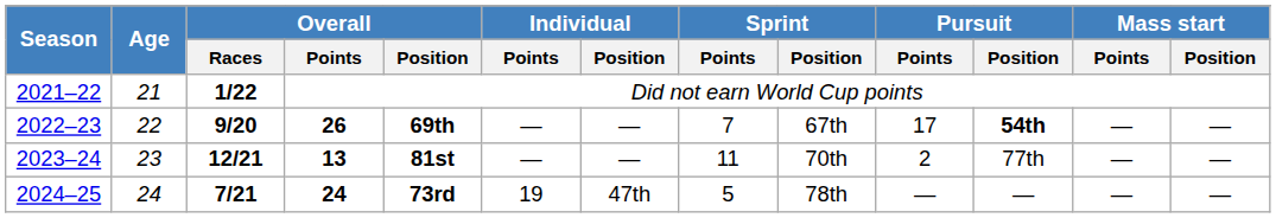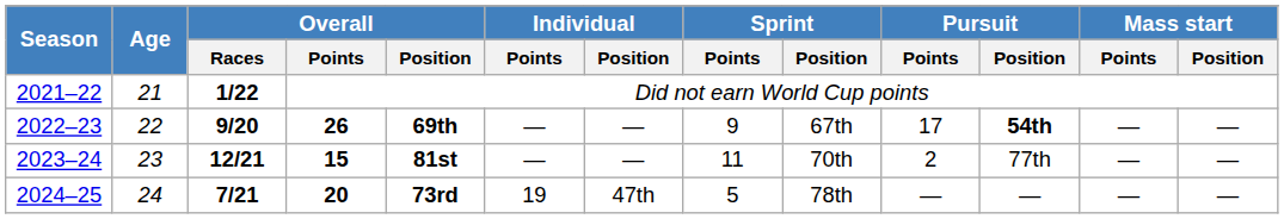 <table class="wikitable" style="font-size:85%; text-align:center; border:grey solid 1px; border-collapse:collapse; background:#ffffff;">
 <tr class="hintergrundfarbe5">
 </tr>
 <tr style="background:#efefef;">
 <th style="background-color:#4180be; color:white; width:60px;" rowspan="2">Season</th>
 <th style="background-color:#4180be; color:white; width:40px;" rowspan="2">Age</th>
 <th colspan="3" style="background-color:#4180be; color:white; width:115px;">Overall</th>
 <th colspan="2" style="background-color:#4180be; color:white; width:115px;">Individual</th>
 <th colspan="2" style="background-color:#4180be; color:white; width:115px;">Sprint</th>
 <th colspan="2" style="background-color:#4180be; color:white; width:115px;">Pursuit</th>
 <th colspan="2" style="background-color:#4180be; color:white; width:115px;">Mass start</th>
 </tr>
 <tr>
 <th style="width:55px;"><small>Races</small></th>
 <th style="width:55px;"><small>Points</small></th>
 <th style="width:55px;"><small>Position</small></th>
 <th style="width:55px;"><small>Points</small></th>
 <th style="width:55px;"><small>Position</small></th>
 <th style="width:55px;"><small>Points</small></th>
 <th style="width:55px;"><small>Position</small></th>
 <th style="width:55px;"><small>Points</small></th>
 <th style="width:55px;"><small>Position</small></th>
 <th style="width:55px;"><small>Points</small></th>
 <th style="width:55px;"><small>Position</small></th>
 </tr>
 <tr>
 <td><a href='#'>2021–22</a></td>
 <td><em>21</em></td>
 <td><strong>1/22</strong></td>
 <td colspan=10 rowspan=1 align=center><em>Did not earn World Cup points</em></td>
 </tr>
 <tr>
 <td><a href='#'>2022–23</a></td>
 <td><em>22</em></td>
 <td><strong>9/20</strong></td>
 <td><strong>26</strong></td>
 <td><strong>69th</strong></td>
 <td>—</td>
 <td>—</td>
-<td>7</td>
+<td>9</td>
 <td>67th</td>
 <td>17</td>
 <td><strong>54th</strong></td>
 <td>—</td>
 <td>—</td>
 </tr>
 <tr>
 <td><a href='#'>2023–24</a></td>
 <td><em>23</em></td>
 <td><strong>12/21</strong></td>
-<td><strong>13</strong></td>
+<td><strong>15</strong></td>
 <td><strong>81st</strong></td>
 <td>—</td>
 <td>—</td>
 <td>11</td>
 <td>70th</td>
 <td>2</td>
 <td>77th</td>
 <td>—</td>
 <td>—</td>
 </tr>
 <tr>
 <td><a href='#'>2024–25</a></td>
 <td><em>24</em></td>
 <td><strong>7/21</strong></td>
-<td><strong>24</strong></td>
+<td><strong>20</strong></td>
 <td><strong>73rd</strong></td>
 <td>19</td>
 <td>47th</td>
 <td>5</td>
 <td>78th</td>
 <td>—</td>
 <td>—</td>
 <td>—</td>
 <td>—</td>
 </tr>
 </table>
